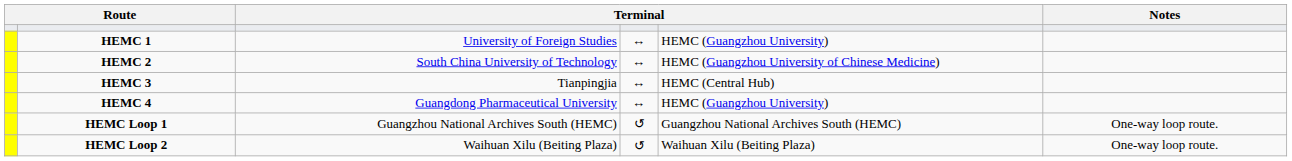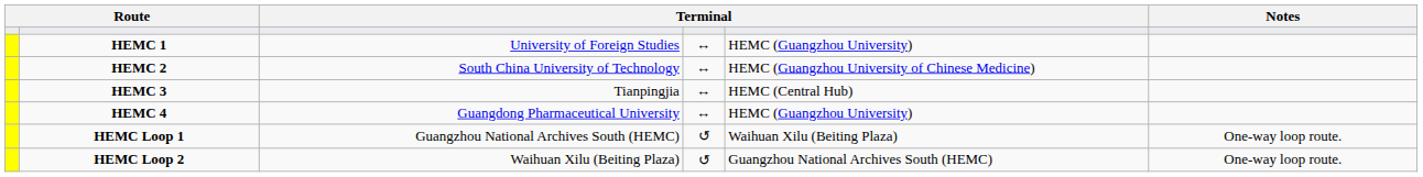 <table class="wikitable sortable" style="width:100%; text-align:center;">
 <tr>
 <th colspan="2" width="18%">Route</th>
 <th colspan="3">Terminal</th>
 <th width="19%">Notes</th>
 </tr>
 <tr style="background:#EAECF0" height=0>
 <td width="1%"></td>
 <td></td>
 <td width="30%"></td>
 <td></td>
 <td width="30%"></td>
 <td></td>
 </tr>
 <tr>
 <td style="background:yellow"></td>
 <td><strong>HEMC 1</strong></td>
 <td align=right><a href='#'>University of Foreign Studies</a></td>
 <td>↔</td>
 <td align=left>HEMC (<a href='#'>Guangzhou University</a>)</td>
 <td></td>
 </tr>
 <tr>
 <td style="background:yellow"></td>
 <td><strong>HEMC 2</strong></td>
 <td align=right><a href='#'>South China University of Technology</a></td>
 <td>↔</td>
 <td align=left>HEMC (<a href='#'>Guangzhou University of Chinese Medicine</a>)</td>
 <td></td>
 </tr>
 <tr>
 <td style="background:yellow"></td>
 <td><strong>HEMC 3</strong></td>
 <td align=right>Tianpingjia</td>
 <td>↔</td>
 <td align=left>HEMC (Central Hub)</td>
 <td></td>
 </tr>
 <tr>
 <td style="background:yellow"></td>
 <td><strong>HEMC 4</strong></td>
 <td align=right><a href='#'>Guangdong Pharmaceutical University</a></td>
 <td>↔</td>
 <td align=left>HEMC (<a href='#'>Guangzhou University</a>)</td>
 <td></td>
 </tr>
 <tr>
 <td style="background:yellow"></td>
 <td><strong>HEMC Loop 1</strong></td>
 <td align=right>Guangzhou National Archives South (HEMC)</td>
 <td>↺</td>
-<td align=left>Guangzhou National Archives South (HEMC)</td>
+<td align=left>Waihuan Xilu (Beiting Plaza)</td>
 <td>One-way loop route.</td>
 </tr>
 <tr>
 <td style="background:yellow"></td>
 <td><strong>HEMC Loop 2</strong></td>
 <td align=right>Waihuan Xilu (Beiting Plaza)</td>
 <td>↺</td>
-<td align=left>Waihuan Xilu (Beiting Plaza)</td>
+<td align=left>Guangzhou National Archives South (HEMC)</td>
 <td>One-way loop route.</td>
 </tr>
 </table>
